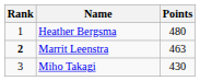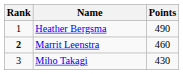 <table class="wikitable" border="1">
 <tr>
 <th width=30>Rank</th>
 <th width=170>Name</th>
 <th width=25>Points</th>
 </tr>
 <tr align="center">
 <td>1</td>
 <td align="left"> <a href='#'>Heather Bergsma</a></td>
-<td>480</td>
+<td>490</td>
 </tr>
 <tr align="center">
 <td><strong>2</strong></td>
 <td align="left"> <a href='#'>Marrit Leenstra</a></td>
-<td>463</td>
+<td>460</td>
 </tr>
 <tr align="center">
 <td>3</td>
 <td align="left"> <a href='#'>Miho Takagi</a></td>
 <td>430</td>
 </tr>
 </table>
